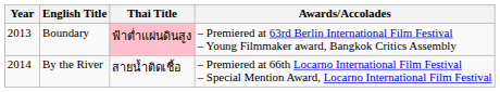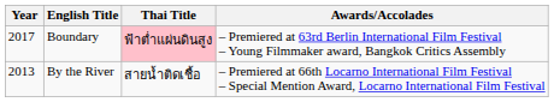 <table class="wikitable">
 <tr>
 <th align="left" valign="top" width="40">Year</th>
 <th align="left" valign="top">English Title</th>
 <th align="left" valign="top">Thai Title</th>
 <th align="left" valign="top">Awards/Accolades</th>
 </tr>
 <tr>
-<td align="left" valign="top">2013</td>
+<td align="left" valign="top">2017</td>
 <td align="left" valign="top">Boundary</td>
 <td align="left" valign="top" style="background: pink;">ฟ้าต่ำแผ่นดินสูง</td>
 <td align="left" valign="top">– Premiered at <a href='#'>63rd Berlin International Film Festival</a><br>– Young Filmmaker award, Bangkok Critics Assembly</td>
 </tr>
 <tr>
-<td align="left" valign="top">2014</td>
+<td align="left" valign="top">2013</td>
 <td align="left" valign="top">By the River</td>
 <td align="left" valign="top">สายน้ำติดเชื้อ</td>
 <td align="left" valign="top">– Premiered at 66th <a href='#'>Locarno International Film Festival</a><br>– Special Mention Award, <a href='#'>Locarno International Film Festival</a></td>
 </tr>
 </table>
